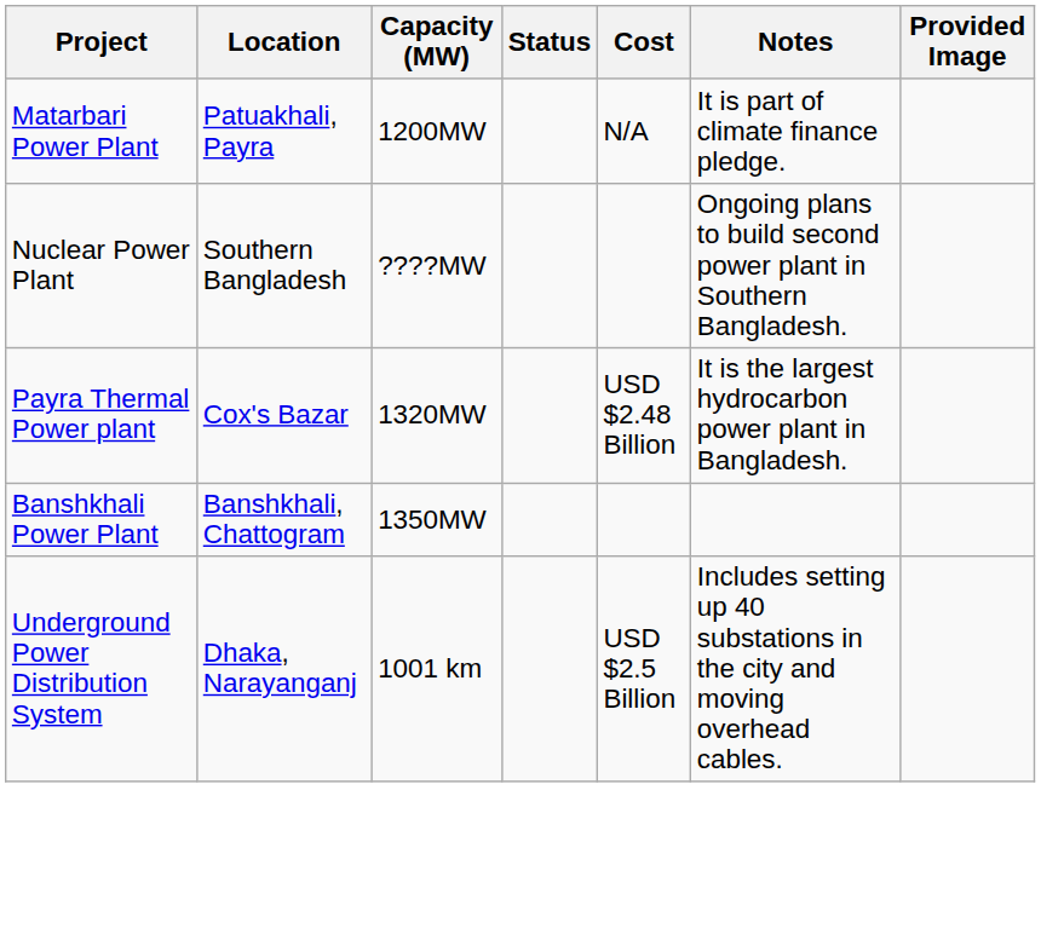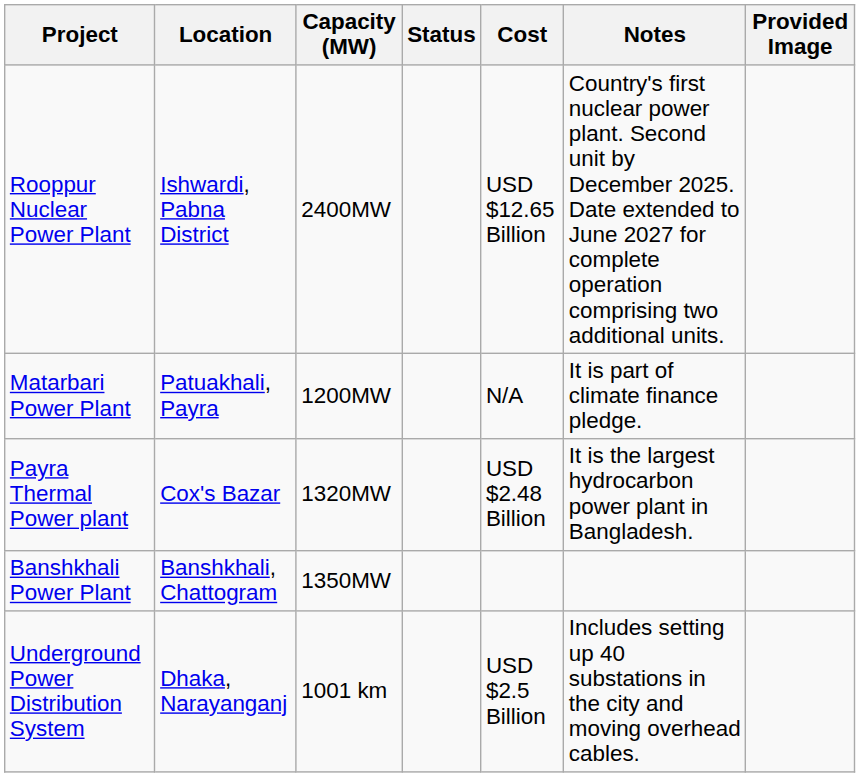 <table class="wikitable sortable">
 <tr>
 <th>Project</th>
 <th>Location</th>
 <th>Capacity (MW)</th>
 <th>Status</th>
 <th>Cost</th>
 <th>Notes</th>
 <th>Provided Image</th>
 </tr>
 <tr>
+<td><a href='#'>Rooppur Nuclear Power Plant</a></td>
+<td><a href='#'>Ishwardi</a>, <a href='#'>Pabna District</a></td>
+<td>2400MW</td>
+<td></td>
+<td>USD $12.65 Billion</td>
+<td>Country's first nuclear power plant. Second unit by December 2025. Date extended to June 2027 for complete operation comprising two additional units.</td>
+<td></td>
+</tr>
+<tr>
 <td><a href='#'>Matarbari Power Plant</a></td>
 <td><a href='#'>Patuakhali</a>, <a href='#'>Payra</a></td>
 <td>1200MW</td>
 <td></td>
 <td>N/A</td>
 <td>It is part of climate finance pledge.</td>
-<td></td>
-</tr>
-<tr>
-<td>Nuclear Power Plant</td>
-<td>Southern Bangladesh</td>
-<td>????MW</td>
-<td></td>
-<td></td>
-<td>Ongoing plans to build second power plant in Southern Bangladesh.</td>
 <td></td>
 </tr>
 <tr>
 <td><a href='#'>Payra Thermal Power plant</a></td>
 <td><a href='#'>Cox's Bazar</a></td>
 <td>1320MW</td>
 <td></td>
 <td>USD $2.48 Billion</td>
 <td>It is the largest hydrocarbon power plant in Bangladesh.</td>
 <td></td>
 </tr>
 <tr>
 <td><a href='#'>Banshkhali Power Plant</a></td>
 <td><a href='#'>Banshkhali</a>, <a href='#'>Chattogram</a></td>
 <td>1350MW</td>
 <td></td>
 <td></td>
 <td></td>
 <td></td>
 </tr>
 <tr>
 <td><a href='#'>Underground Power Distribution System</a></td>
 <td><a href='#'>Dhaka</a>, <a href='#'>Narayanganj</a></td>
 <td>1001 km</td>
 <td></td>
 <td>USD $2.5 Billion</td>
 <td>Includes setting up 40 substations in the city and moving overhead cables.</td>
 <td></td>
 </tr>
 </table>
